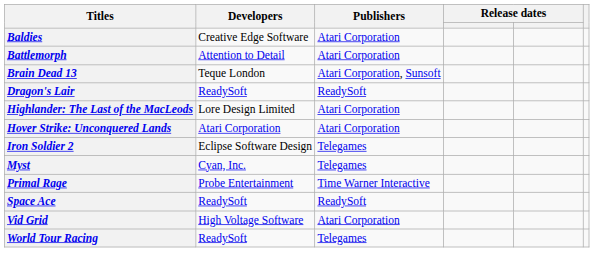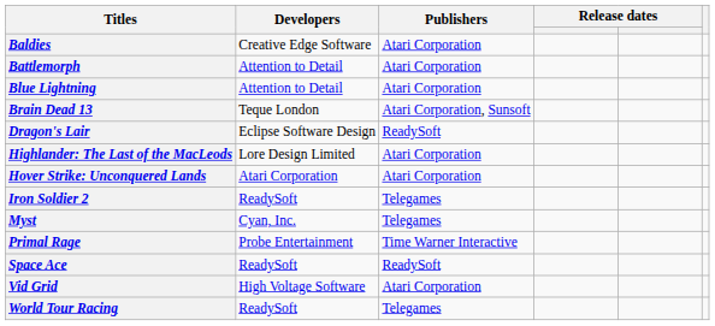 <table class="wikitable plainrowheaders sortable" id="softwarelist2">
 <tr>
 <th rowspan="2">Titles</th>
 <th rowspan="2">Developers</th>
 <th rowspan="2">Publishers</th>
 <th colspan="2">Release dates</th>
 <th rowspan="2" class="unsortable"></th>
 </tr>
 <tr>
 <th style="width:12%;"></th>
 <th style="width:12%;"></th>
 </tr>
 <tr>
 <th id="B" style="text-align: left;"><strong><em><a href='#'>Baldies</a></em></strong></th>
 <td>Creative Edge Software</td>
 <td><a href='#'>Atari Corporation</a></td>
 <td></td>
 <td></td>
 <td></td>
 </tr>
 <tr>
 <th style="text-align: left;"><strong><em><a href='#'>Battlemorph</a></em></strong></th>
 <td><a href='#'>Attention to Detail</a></td>
 <td><a href='#'>Atari Corporation</a></td>
 <td></td>
 <td></td>
 <td></td>
 </tr>
 <tr>
+<th style="text-align: left;"><strong><em><a href='#'>Blue Lightning</a></em></strong></th>
+<td><a href='#'>Attention to Detail</a></td>
+<td><a href='#'>Atari Corporation</a></td>
+<td></td>
+<td></td>
+<td></td>
+</tr>
+<tr>
 <th style="text-align: left;"><strong><em><a href='#'>Brain Dead 13</a></em></strong></th>
 <td>Teque London</td>
 <td><a href='#'>Atari Corporation</a>, <a href='#'>Sunsoft</a></td>
 <td></td>
 <td></td>
 <td></td>
 </tr>
 <tr>
 <th id="D" style="text-align: left;"><strong><em><a href='#'>Dragon's Lair</a></em></strong></th>
-<td><a href='#'>ReadySoft</a></td>
+<td>Eclipse Software Design</td>
 <td><a href='#'>ReadySoft</a></td>
 <td></td>
 <td></td>
 <td></td>
 </tr>
 <tr>
 <th id="H" style="text-align: left;"><strong><em><a href='#'>Highlander: The Last of the MacLeods</a></em></strong></th>
 <td>Lore Design Limited</td>
 <td><a href='#'>Atari Corporation</a></td>
 <td></td>
 <td></td>
 <td></td>
 </tr>
 <tr>
 <th style="text-align: left;"><strong><em><a href='#'>Hover Strike: Unconquered Lands</a></em></strong></th>
 <td><a href='#'>Atari Corporation</a></td>
 <td><a href='#'>Atari Corporation</a></td>
 <td></td>
 <td></td>
 <td></td>
 </tr>
 <tr>
 <th id="I" style="text-align: left;"><strong><em><a href='#'>Iron Soldier 2</a></em></strong></th>
-<td>Eclipse Software Design</td>
+<td><a href='#'>ReadySoft</a></td>
 <td><a href='#'>Telegames</a></td>
 <td></td>
 <td></td>
 <td></td>
 </tr>
 <tr>
 <th id="M" style="text-align: left;"><strong><em><a href='#'>Myst</a></em></strong></th>
 <td><a href='#'>Cyan, Inc.</a></td>
 <td><a href='#'>Telegames</a></td>
 <td></td>
 <td></td>
 <td></td>
 </tr>
 <tr>
 <th id="P" style="text-align: left;"><strong><em><a href='#'>Primal Rage</a></em></strong></th>
 <td><a href='#'>Probe Entertainment</a></td>
 <td><a href='#'>Time Warner Interactive</a></td>
 <td></td>
 <td></td>
 <td></td>
 </tr>
 <tr>
 <th id="S" style="text-align: left;"><strong><em><a href='#'>Space Ace</a></em></strong></th>
 <td><a href='#'>ReadySoft</a></td>
 <td><a href='#'>ReadySoft</a></td>
 <td></td>
 <td></td>
 <td></td>
 </tr>
 <tr>
 <th id="V" style="text-align: left;"><strong><em><a href='#'>Vid Grid</a></em></strong></th>
 <td><a href='#'>High Voltage Software</a></td>
 <td><a href='#'>Atari Corporation</a></td>
 <td></td>
 <td></td>
 <td></td>
 </tr>
 <tr>
 <th id="W" style="text-align: left;"><strong><em><a href='#'>World Tour Racing</a></em></strong></th>
 <td><a href='#'>ReadySoft</a></td>
 <td><a href='#'>Telegames</a></td>
 <td></td>
 <td></td>
 <td></td>
 </tr>
 </table>
